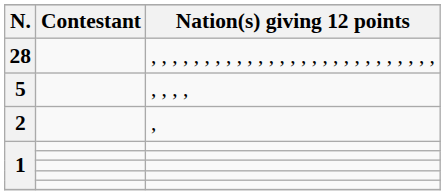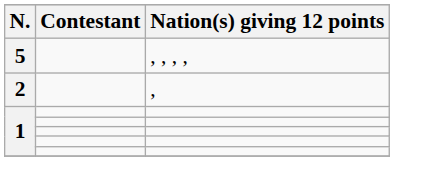 <table class="wikitable plainrowheaders">
 <tr>
 </tr>
 <tr>
 <th scope="col">N.</th>
 <th scope="col">Contestant</th>
 <th scope="col">Nation(s) giving 12 points</th>
-</tr>
-<tr>
-<th scope="row">28</th>
-<td></td>
-<td>, , , , , , , , , , , , , , , , , <strong></strong>, <strong></strong>, <strong></strong>, , , <strong></strong>, , , , , </td>
 </tr>
 <tr>
 <th scope="row">5</th>
 <td></td>
 <td><strong></strong>, <strong></strong>, , , </td>
 </tr>
 <tr>
 <th scope="row">2</th>
 <td></td>
 <td>, </td>
 </tr>
 <tr>
 <th rowspan="5" scope="row">1</th>
 <td></td>
 <td></td>
 </tr>
 <tr>
 <td></td>
 <td></td>
 </tr>
 <tr>
 <td></td>
 <td></td>
 </tr>
 <tr>
 <td></td>
 <td></td>
 </tr>
 <tr>
 <td></td>
 <td></td>
 </tr>
 <tr>
 </tr>
 </table>
